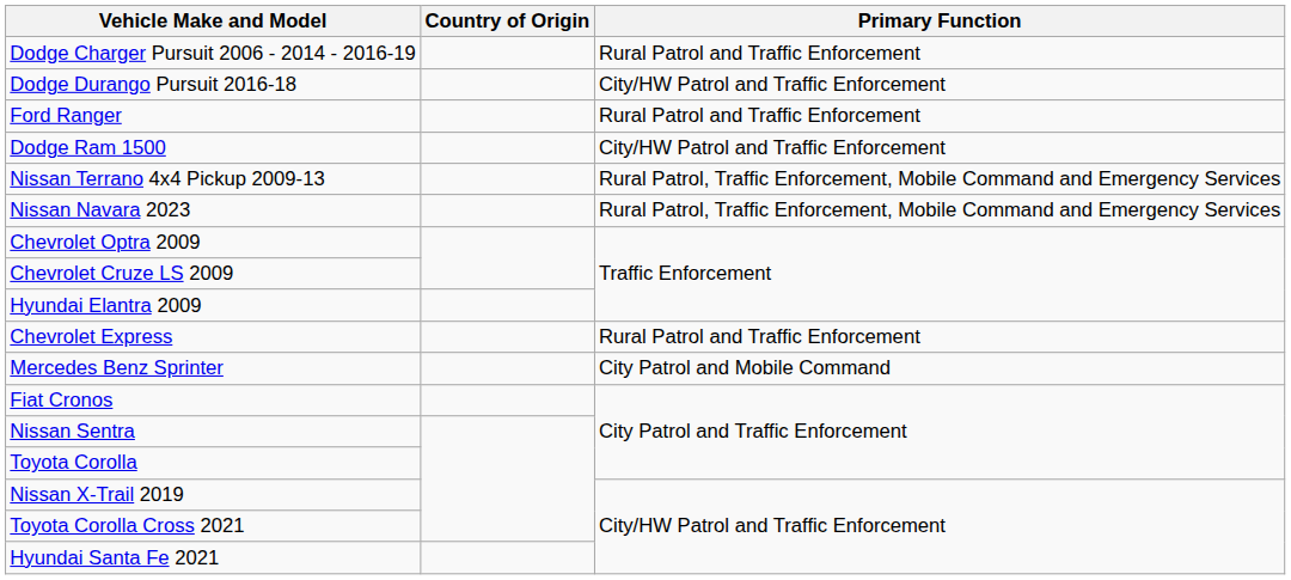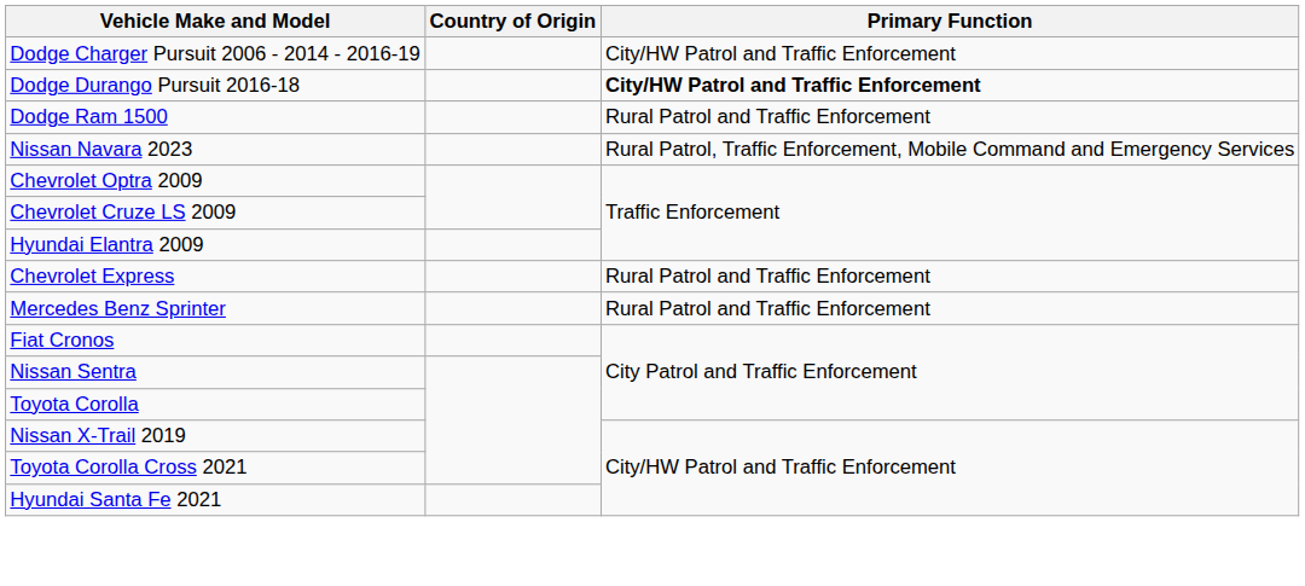 <table class="wikitable">
 <tr>
 <th>Vehicle Make and Model</th>
 <th>Country of Origin</th>
 <th>Primary Function</th>
 </tr>
 <tr>
 <td><a href='#'>Dodge Charger</a> Pursuit 2006 - 2014 - 2016-19</td>
 <td></td>
-<td>Rural Patrol and Traffic Enforcement</td>
+<td>City/HW Patrol and Traffic Enforcement</td>
 </tr>
 <tr>
 <td><a href='#'>Dodge Durango</a> Pursuit 2016-18</td>
 <td></td>
-<td>City/HW Patrol and Traffic Enforcement</td>
-</tr>
-<tr>
-<td><a href='#'>Ford Ranger</a></td>
-<td></td>
-<td>Rural Patrol and Traffic Enforcement</td>
+<td><strong>City/HW Patrol and Traffic Enforcement</strong></td>
 </tr>
 <tr>
 <td><a href='#'>Dodge Ram 1500</a></td>
 <td></td>
-<td>City/HW Patrol and Traffic Enforcement</td>
-</tr>
-<tr>
-<td><a href='#'>Nissan Terrano</a> 4x4 Pickup 2009-13</td>
-<td></td>
-<td>Rural Patrol, Traffic Enforcement, Mobile Command and Emergency Services</td>
+<td>Rural Patrol and Traffic Enforcement</td>
 </tr>
 <tr>
 <td><a href='#'>Nissan Navara</a> 2023</td>
 <td></td>
 <td>Rural Patrol, Traffic Enforcement, Mobile Command and Emergency Services</td>
 </tr>
 <tr>
 <td><a href='#'>Chevrolet Optra</a> 2009</td>
 <td rowspan="2"></td>
 <td rowspan="3">Traffic Enforcement</td>
 </tr>
 <tr>
 <td><a href='#'>Chevrolet Cruze LS</a> 2009</td>
 </tr>
 <tr>
 <td><a href='#'>Hyundai Elantra</a> 2009</td>
 <td></td>
 </tr>
 <tr>
 <td><a href='#'>Chevrolet Express</a></td>
 <td></td>
 <td>Rural Patrol and Traffic Enforcement</td>
 </tr>
 <tr>
 <td><a href='#'>Mercedes Benz Sprinter</a></td>
 <td></td>
-<td>City Patrol and Mobile Command</td>
+<td>Rural Patrol and Traffic Enforcement</td>
 </tr>
 <tr>
 <td><a href='#'>Fiat Cronos</a></td>
 <td></td>
 <td rowspan="3">City Patrol and Traffic Enforcement</td>
 </tr>
 <tr>
 <td><a href='#'>Nissan Sentra</a></td>
 <td rowspan="4"></td>
 </tr>
 <tr>
 <td><a href='#'>Toyota Corolla</a></td>
 </tr>
 <tr>
 <td><a href='#'>Nissan X-Trail</a> 2019</td>
 <td rowspan="3">City/HW Patrol and Traffic Enforcement</td>
 </tr>
 <tr>
 <td><a href='#'>Toyota Corolla Cross</a> 2021</td>
 </tr>
 <tr>
 <td><a href='#'>Hyundai Santa Fe</a> 2021</td>
 <td></td>
 </tr>
 </table>
